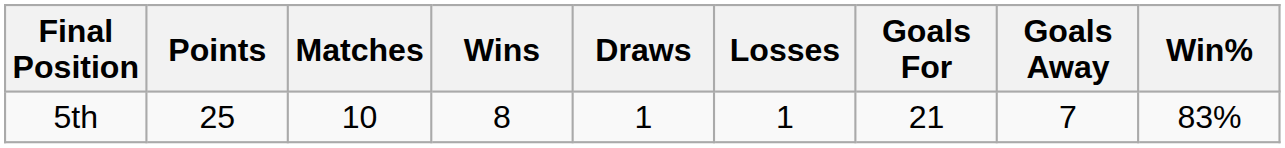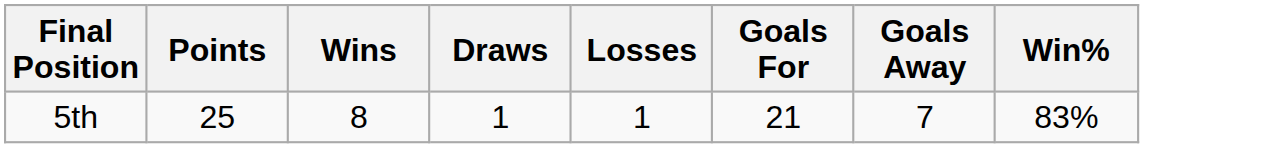 <table class="wikitable" style="font-size: 95%; text-align: center;">
 <tr>
 <th width=60>Final Position</th>
 <th width=60>Points</th>
-<th width=60>Matches</th>
 <th width=60>Wins</th>
 <th width=60>Draws</th>
 <th width=60>Losses</th>
 <th width=60>Goals For</th>
 <th width=60>Goals Away</th>
 <th width=60>Win%</th>
 </tr>
 <tr>
 <td>5th</td>
 <td>25</td>
-<td>10</td>
 <td>8</td>
 <td>1</td>
 <td>1</td>
 <td>21</td>
 <td>7</td>
 <td>83%</td>
 </tr>
 </table>
